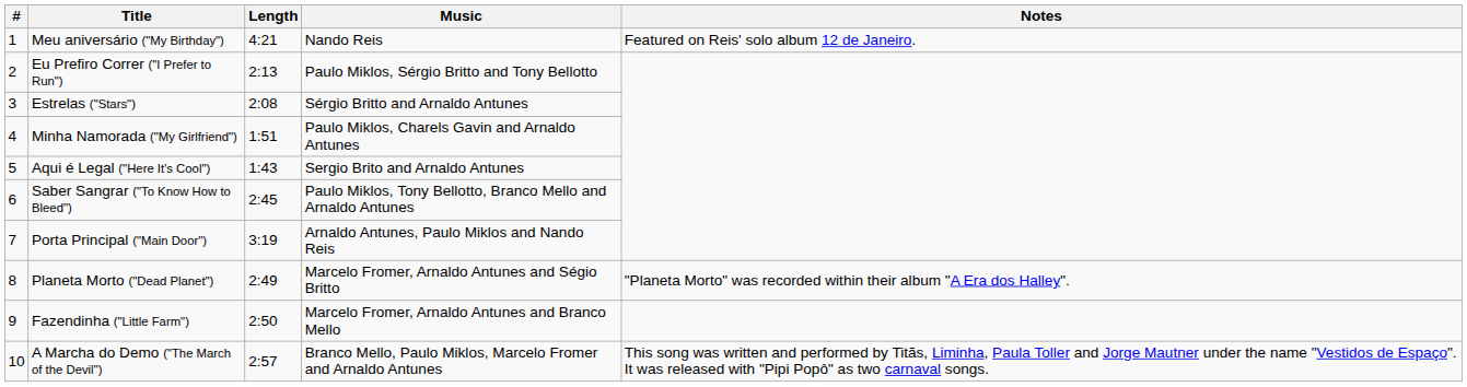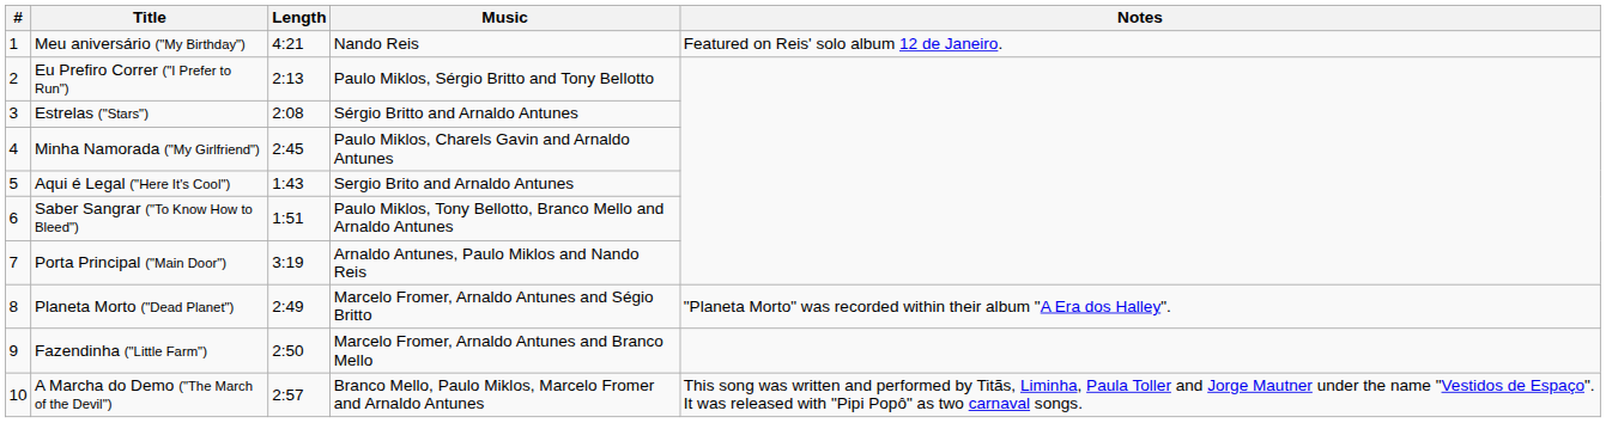 <table class="wikitable">
 <tr>
 <th>#</th>
 <th>Title</th>
 <th>Length</th>
 <th>Music</th>
 <th>Notes</th>
 </tr>
 <tr>
 <td rowspan="1">1</td>
 <td>Meu aniversário <small>("My Birthday")</small></td>
 <td>4:21</td>
 <td>Nando Reis</td>
 <td>Featured on Reis' solo album <a href='#'>12 de Janeiro</a>.</td>
 </tr>
 <tr>
 <td rowspan="1">2</td>
 <td>Eu Prefiro Correr <small>("I Prefer to Run")</small></td>
 <td>2:13</td>
 <td>Paulo Miklos, Sérgio Britto and Tony Bellotto</td>
 </tr>
 <tr>
 <td rowspan="1">3</td>
 <td>Estrelas <small>("Stars")</small></td>
 <td>2:08</td>
 <td>Sérgio Britto and Arnaldo Antunes</td>
 </tr>
 <tr>
 <td rowspan="1">4</td>
 <td>Minha Namorada <small>("My Girlfriend")</small></td>
-<td>1:51</td>
+<td>2:45</td>
 <td>Paulo Miklos, Charels Gavin and Arnaldo Antunes</td>
 </tr>
 <tr>
 <td rowspan="1">5</td>
 <td>Aqui é Legal <small>("Here It's Cool")</small></td>
 <td>1:43</td>
 <td>Sergio Brito and Arnaldo Antunes</td>
 </tr>
 <tr>
 <td rowspan="1">6</td>
 <td>Saber Sangrar <small>("To Know How to Bleed")</small></td>
-<td>2:45</td>
+<td>1:51</td>
 <td>Paulo Miklos, Tony Bellotto, Branco Mello and Arnaldo Antunes</td>
 </tr>
 <tr>
 <td rowspan="1">7</td>
 <td>Porta Principal <small>("Main Door")</small></td>
 <td>3:19</td>
 <td>Arnaldo Antunes, Paulo Miklos and Nando Reis</td>
 </tr>
 <tr>
 <td rowspan="1">8</td>
 <td>Planeta Morto <small>("Dead Planet")</small></td>
 <td>2:49</td>
 <td>Marcelo Fromer, Arnaldo Antunes and Ségio Britto</td>
 <td>"Planeta Morto" was recorded within    their album "<a href='#'>A Era dos Halley</a>".</td>
 </tr>
 <tr>
 <td rowspan="1">9</td>
 <td>Fazendinha <small>("Little Farm")</small></td>
 <td>2:50</td>
 <td>Marcelo Fromer, Arnaldo Antunes and Branco Mello</td>
 </tr>
 <tr>
 <td rowspan="1">10</td>
 <td>A Marcha do Demo <small>("The March of the Devil")</small></td>
 <td>2:57</td>
 <td>Branco Mello, Paulo Miklos, Marcelo Fromer and Arnaldo Antunes</td>
 <td>This song was written and performed by Titãs, <a href='#'>Liminha</a>, <a href='#'>Paula Toller</a> and <a href='#'>Jorge Mautner</a> under the name "<a href='#'>Vestidos de Espaço</a>". It was released with "Pipi Popô" as two <a href='#'>carnaval</a> songs.</td>
 </tr>
 </table>
